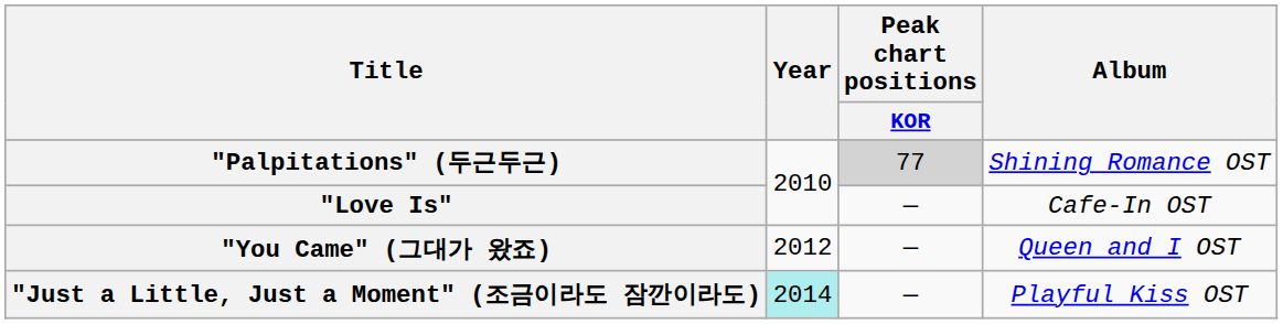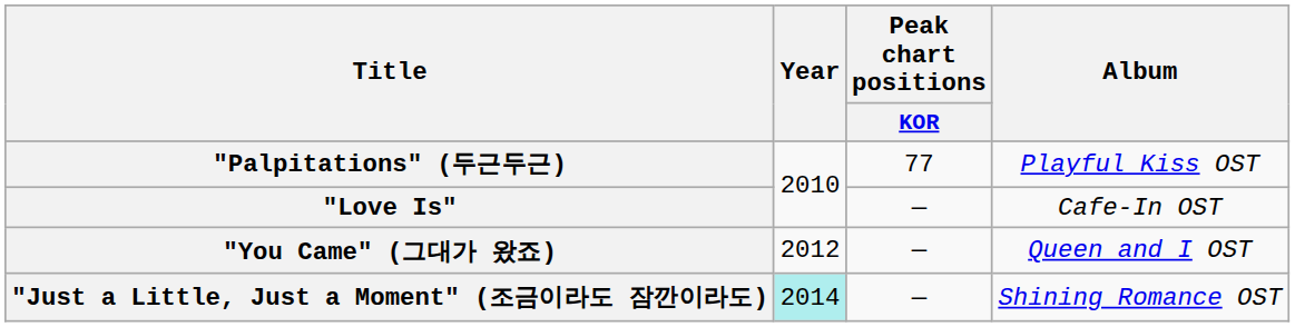 <table class="wikitable plainrowheaders" style="text-align:center;">
 <tr>
 <th rowspan="2">Title</th>
 <th rowspan="2">Year</th>
 <th>Peak chart positions</th>
 <th rowspan="2">Album</th>
 </tr>
 <tr>
 <th scope="col" style="width:2.5em;font-size:90%;"><a href='#'>KOR</a><br></th>
 </tr>
 <tr>
 <th scope="row">"Palpitations" (두근두근) </th>
 <td rowspan="2">2010</td>
-<td style="background: lightgrey;">77</td>
-<td><em><a href='#'>Shining Romance</a> OST</em></td>
+<td>77</td>
+<td><em><a href='#'>Playful Kiss</a> OST</em></td>
 </tr>
 <tr>
 <th scope="row">"Love Is" </th>
 <td>—</td>
 <td><em>Cafe-In OST</em></td>
 </tr>
 <tr>
 <th scope="row">"You Came" (그대가 왔죠)</th>
 <td>2012</td>
 <td>—</td>
 <td><em><a href='#'>Queen and I</a> OST</em></td>
 </tr>
 <tr>
 <th scope="row">"Just a Little, Just a Moment" (조금이라도 잠깐이라도)</th>
 <td style="background: paleturquoise;">2014</td>
 <td>—</td>
-<td><em><a href='#'>Playful Kiss</a> OST</em></td>
+<td><em><a href='#'>Shining Romance</a> OST</em></td>
 </tr>
 </table>
